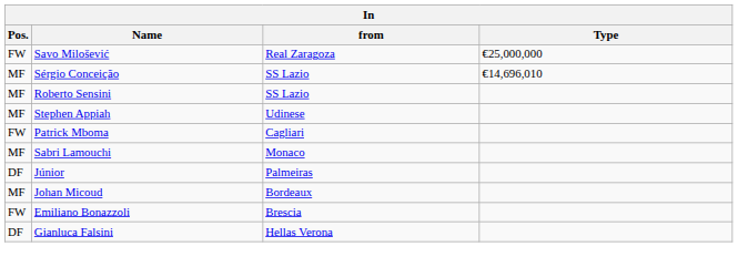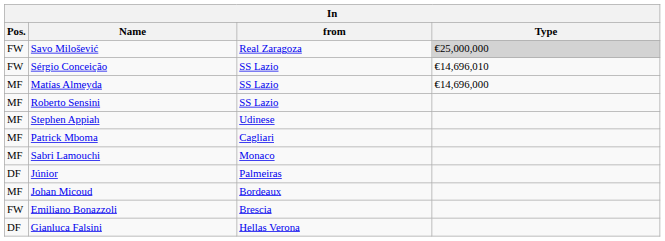 <table class="wikitable" style="font-size:90%; width:99%">
 <tr>
 <th colspan="4">In</th>
 </tr>
 <tr>
 <th width=3%>Pos.</th>
 <th width=32%>Name</th>
 <th width=30%>from</th>
 <th width=35%>Type</th>
 </tr>
 <tr>
 <td>FW</td>
 <td><a href='#'>Savo Milošević</a></td>
 <td><a href='#'>Real Zaragoza</a></td>
-<td>€25,000,000</td>
+<td style="background: lightgrey;">€25,000,000</td>
+</tr>
+<tr>
+<td>FW</td>
+<td><a href='#'>Sérgio Conceição</a></td>
+<td><a href='#'>SS Lazio</a></td>
+<td>€14,696,010</td>
 </tr>
 <tr>
 <td>MF</td>
-<td><a href='#'>Sérgio Conceição</a></td>
+<td><a href='#'>Matías Almeyda</a></td>
 <td><a href='#'>SS Lazio</a></td>
-<td>€14,696,010</td>
+<td>€14,696,000</td>
 </tr>
 <tr>
 <td>MF</td>
 <td><a href='#'>Roberto Sensini</a></td>
 <td><a href='#'>SS Lazio</a></td>
 <td></td>
 </tr>
 <tr>
 <td>MF</td>
 <td><a href='#'>Stephen Appiah</a></td>
 <td><a href='#'>Udinese</a></td>
 <td></td>
 </tr>
 <tr>
-<td>FW</td>
+<td>MF</td>
 <td><a href='#'>Patrick Mboma</a></td>
 <td><a href='#'>Cagliari</a></td>
 <td></td>
 </tr>
 <tr>
 <td>MF</td>
 <td><a href='#'>Sabri Lamouchi</a></td>
 <td><a href='#'>Monaco</a></td>
 <td></td>
 </tr>
 <tr>
 <td>DF</td>
 <td><a href='#'>Júnior</a></td>
 <td><a href='#'>Palmeiras</a></td>
 </tr>
 <tr>
 <td>MF</td>
 <td><a href='#'>Johan Micoud</a></td>
 <td><a href='#'>Bordeaux</a></td>
 <td></td>
 </tr>
 <tr>
 <td>FW</td>
 <td><a href='#'>Emiliano Bonazzoli</a></td>
 <td><a href='#'>Brescia</a></td>
 <td></td>
 </tr>
 <tr>
 <td>DF</td>
 <td><a href='#'>Gianluca Falsini</a></td>
 <td><a href='#'>Hellas Verona</a></td>
 <td></td>
 </tr>
 </table>
